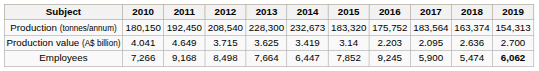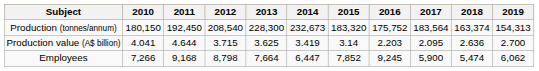 <table class="wikitable">
 <tr style="text-align:center; background:#daa520;">
 <th>Subject</th>
 <th scope="col" style="width: 60px;">2010</th>
 <th scope="col" style="width: 60px;">2011</th>
 <th scope="col" style="width: 60px;">2012</th>
 <th scope="col" style="width: 60px;">2013</th>
 <th scope="col" style="width: 60px;">2014</th>
 <th scope="col" style="width: 60px;">2015</th>
 <th scope="col" style="width: 60px;">2016</th>
 <th scope="col" style="width: 60px;">2017</th>
 <th scope="col" style="width: 60px;">2018</th>
 <th scope="col" style="width: 60px;">2019</th>
 </tr>
 <tr style="text-align:center;">
 <td>Production <small>(tonnes/annum)</small></td>
 <td>180,150</td>
 <td>192,450</td>
 <td>208,540</td>
 <td>228,300</td>
 <td>232,673</td>
 <td>183,320</td>
 <td>175,752</td>
 <td>183,564</td>
 <td>163,374</td>
 <td>154,313</td>
 </tr>
 <tr style="text-align:center;">
 <td>Production value <small>(A$ billion)</small></td>
 <td>4.041</td>
-<td>4.649</td>
+<td>4.644</td>
 <td>3.715</td>
 <td>3.625</td>
 <td>3.419</td>
 <td>3.14</td>
 <td>2.203</td>
 <td>2.095</td>
 <td>2.636</td>
 <td>2.700</td>
 </tr>
 <tr style="text-align:center;">
 <td>Employees</td>
 <td>7,266</td>
 <td>9,168</td>
-<td>8,498</td>
+<td>8,798</td>
 <td>7,664</td>
 <td>6,447</td>
 <td>7,852</td>
 <td>9,245</td>
 <td>5,900</td>
 <td>5,474</td>
-<td><strong>6,062</strong></td>
+<td>6,062</td>
 </tr>
 </table>
